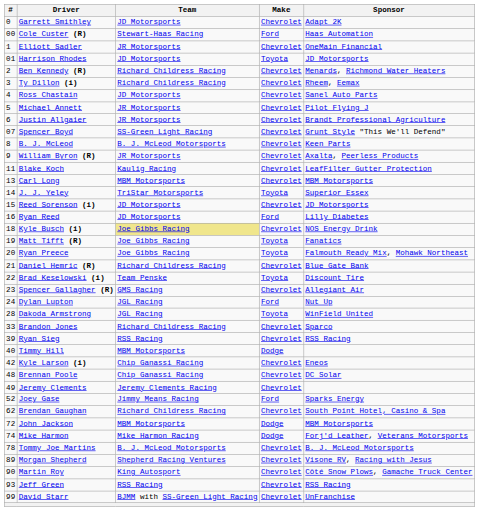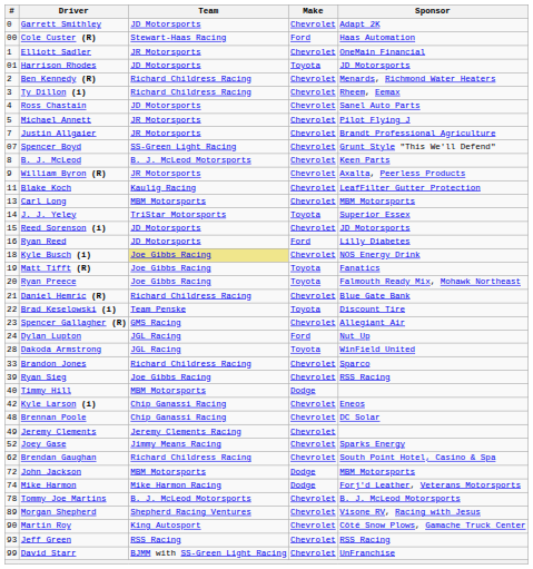 <table class="wikitable" style="font-size:95%">
 <tr>
 <th>#</th>
 <th>Driver</th>
 <th>Team</th>
 <th>Make</th>
 <th>Sponsor</th>
 </tr>
 <tr>
 <td>0</td>
 <td><a href='#'>Garrett Smithley</a></td>
 <td><a href='#'>JD Motorsports</a></td>
 <td><a href='#'>Chevrolet</a></td>
 <td><a href='#'>Adapt 2K</a></td>
 </tr>
 <tr>
 <td>00</td>
 <td><a href='#'>Cole Custer</a> <strong>(R)</strong></td>
 <td><a href='#'>Stewart-Haas Racing</a></td>
 <td><a href='#'>Ford</a></td>
 <td><a href='#'>Haas Automation</a></td>
 </tr>
 <tr>
 <td>1</td>
 <td><a href='#'>Elliott Sadler</a></td>
 <td><a href='#'>JR Motorsports</a></td>
 <td><a href='#'>Chevrolet</a></td>
 <td><a href='#'>OneMain Financial</a></td>
 </tr>
 <tr>
 <td>01</td>
 <td><a href='#'>Harrison Rhodes</a></td>
 <td><a href='#'>JD Motorsports</a></td>
 <td><a href='#'>Toyota</a></td>
 <td><a href='#'>JD Motorsports</a></td>
 </tr>
 <tr>
 <td>2</td>
 <td><a href='#'>Ben Kennedy</a> <strong>(R)</strong></td>
 <td><a href='#'>Richard Childress Racing</a></td>
 <td><a href='#'>Chevrolet</a></td>
 <td><a href='#'>Menards</a>, <a href='#'>Richmond Water Heaters</a></td>
 </tr>
 <tr>
 <td>3</td>
 <td><a href='#'>Ty Dillon</a> <strong>(i)</strong></td>
 <td><a href='#'>Richard Childress Racing</a></td>
 <td><a href='#'>Chevrolet</a></td>
 <td><a href='#'>Rheem</a>, <a href='#'>Eemax</a></td>
 </tr>
 <tr>
 <td>4</td>
 <td><a href='#'>Ross Chastain</a></td>
 <td><a href='#'>JD Motorsports</a></td>
 <td><a href='#'>Chevrolet</a></td>
 <td><a href='#'>Sanel Auto Parts</a></td>
 </tr>
 <tr>
 <td>5</td>
 <td><a href='#'>Michael Annett</a></td>
 <td><a href='#'>JR Motorsports</a></td>
 <td><a href='#'>Chevrolet</a></td>
 <td><a href='#'>Pilot Flying J</a></td>
 </tr>
 <tr>
-<td>6</td>
+<td>7</td>
 <td><a href='#'>Justin Allgaier</a></td>
 <td><a href='#'>JR Motorsports</a></td>
 <td><a href='#'>Chevrolet</a></td>
 <td><a href='#'>Brandt Professional Agriculture</a></td>
 </tr>
 <tr>
 <td>07</td>
 <td><a href='#'>Spencer Boyd</a></td>
 <td><a href='#'>SS-Green Light Racing</a></td>
 <td><a href='#'>Chevrolet</a></td>
 <td><a href='#'>Grunt Style</a> "This We'll Defend"</td>
 </tr>
 <tr>
 <td>8</td>
 <td><a href='#'>B. J. McLeod</a></td>
 <td><a href='#'>B. J. McLeod Motorsports</a></td>
 <td><a href='#'>Chevrolet</a></td>
 <td><a href='#'>Keen Parts</a></td>
 </tr>
 <tr>
 <td>9</td>
 <td><a href='#'>William Byron</a> <strong>(R)</strong></td>
 <td><a href='#'>JR Motorsports</a></td>
 <td><a href='#'>Chevrolet</a></td>
 <td><a href='#'>Axalta</a>, <a href='#'>Peerless Products</a></td>
 </tr>
 <tr>
 <td>11</td>
 <td><a href='#'>Blake Koch</a></td>
 <td><a href='#'>Kaulig Racing</a></td>
 <td><a href='#'>Chevrolet</a></td>
 <td><a href='#'>LeafFilter Gutter Protection</a></td>
 </tr>
 <tr>
 <td>13</td>
 <td><a href='#'>Carl Long</a></td>
 <td><a href='#'>MBM Motorsports</a></td>
 <td><a href='#'>Chevrolet</a></td>
 <td><a href='#'>MBM Motorsports</a></td>
 </tr>
 <tr>
 <td>14</td>
 <td><a href='#'>J. J. Yeley</a></td>
 <td><a href='#'>TriStar Motorsports</a></td>
 <td><a href='#'>Toyota</a></td>
 <td><a href='#'>Superior Essex</a></td>
 </tr>
 <tr>
 <td>15</td>
 <td><a href='#'>Reed Sorenson</a> <strong>(i)</strong></td>
 <td><a href='#'>JD Motorsports</a></td>
 <td><a href='#'>Chevrolet</a></td>
 <td><a href='#'>JD Motorsports</a></td>
 </tr>
 <tr>
 <td>16</td>
 <td><a href='#'>Ryan Reed</a></td>
 <td><a href='#'>JD Motorsports</a></td>
 <td><a href='#'>Ford</a></td>
 <td><a href='#'>Lilly Diabetes</a></td>
 </tr>
 <tr>
 <td>18</td>
 <td><a href='#'>Kyle Busch</a> <strong>(i)</strong></td>
 <td style="background: khaki;"><a href='#'>Joe Gibbs Racing</a></td>
 <td><a href='#'>Chevrolet</a></td>
 <td><a href='#'>NOS Energy Drink</a></td>
 </tr>
 <tr>
 <td>19</td>
 <td><a href='#'>Matt Tifft</a> <strong>(R)</strong></td>
 <td><a href='#'>Joe Gibbs Racing</a></td>
 <td><a href='#'>Toyota</a></td>
 <td><a href='#'>Fanatics</a></td>
 </tr>
 <tr>
 <td>20</td>
 <td><a href='#'>Ryan Preece</a></td>
 <td><a href='#'>Joe Gibbs Racing</a></td>
 <td><a href='#'>Toyota</a></td>
 <td><a href='#'>Falmouth Ready Mix</a>, <a href='#'>Mohawk Northeast</a></td>
 </tr>
 <tr>
 <td>21</td>
 <td><a href='#'>Daniel Hemric</a> <strong>(R)</strong></td>
 <td><a href='#'>Richard Childress Racing</a></td>
 <td><a href='#'>Chevrolet</a></td>
 <td><a href='#'>Blue Gate Bank</a></td>
 </tr>
 <tr>
 <td>22</td>
 <td><a href='#'>Brad Keselowski</a> <strong>(i)</strong></td>
 <td><a href='#'>Team Penske</a></td>
 <td><a href='#'>Toyota</a></td>
 <td><a href='#'>Discount Tire</a></td>
 </tr>
 <tr>
 <td>23</td>
 <td><a href='#'>Spencer Gallagher</a> <strong>(R)</strong></td>
 <td><a href='#'>GMS Racing</a></td>
 <td><a href='#'>Chevrolet</a></td>
 <td><a href='#'>Allegiant Air</a></td>
 </tr>
 <tr>
 <td>24</td>
 <td><a href='#'>Dylan Lupton</a></td>
 <td><a href='#'>JGL Racing</a></td>
 <td><a href='#'>Ford</a></td>
 <td><a href='#'>Nut Up</a></td>
 </tr>
 <tr>
 <td>28</td>
 <td><a href='#'>Dakoda Armstrong</a></td>
 <td><a href='#'>JGL Racing</a></td>
 <td><a href='#'>Toyota</a></td>
 <td><a href='#'>WinField United</a></td>
 </tr>
 <tr>
 <td>33</td>
 <td><a href='#'>Brandon Jones</a></td>
 <td><a href='#'>Richard Childress Racing</a></td>
 <td><a href='#'>Chevrolet</a></td>
 <td><a href='#'>Sparco</a></td>
 </tr>
 <tr>
 <td>39</td>
 <td><a href='#'>Ryan Sieg</a></td>
-<td><a href='#'>RSS Racing</a></td>
+<td><a href='#'>Joe Gibbs Racing</a></td>
 <td><a href='#'>Chevrolet</a></td>
 <td><a href='#'>RSS Racing</a></td>
 </tr>
 <tr>
 <td>40</td>
 <td><a href='#'>Timmy Hill</a></td>
 <td><a href='#'>MBM Motorsports</a></td>
 <td><a href='#'>Dodge</a></td>
 <td></td>
 </tr>
 <tr>
 <td>42</td>
 <td><a href='#'>Kyle Larson</a> <strong>(i)</strong></td>
 <td><a href='#'>Chip Ganassi Racing</a></td>
 <td><a href='#'>Chevrolet</a></td>
 <td><a href='#'>Eneos</a></td>
 </tr>
 <tr>
 <td>48</td>
 <td><a href='#'>Brennan Poole</a></td>
 <td><a href='#'>Chip Ganassi Racing</a></td>
 <td><a href='#'>Chevrolet</a></td>
 <td><a href='#'>DC Solar</a></td>
 </tr>
 <tr>
 <td>49</td>
 <td><a href='#'>Jeremy Clements</a></td>
 <td><a href='#'>Jeremy Clements Racing</a></td>
 <td><a href='#'>Chevrolet</a></td>
 <td></td>
 </tr>
 <tr>
 <td>52</td>
 <td><a href='#'>Joey Gase</a></td>
 <td><a href='#'>Jimmy Means Racing</a></td>
-<td><a href='#'>Ford</a></td>
+<td><a href='#'>Chevrolet</a></td>
 <td><a href='#'>Sparks Energy</a></td>
 </tr>
 <tr>
 <td>62</td>
 <td><a href='#'>Brendan Gaughan</a></td>
 <td><a href='#'>Richard Childress Racing</a></td>
 <td><a href='#'>Chevrolet</a></td>
 <td><a href='#'>South Point Hotel, Casino & Spa</a></td>
 </tr>
 <tr>
 <td>72</td>
 <td><a href='#'>John Jackson</a></td>
 <td><a href='#'>MBM Motorsports</a></td>
 <td><a href='#'>Dodge</a></td>
 <td><a href='#'>MBM Motorsports</a></td>
 </tr>
 <tr>
 <td>74</td>
 <td><a href='#'>Mike Harmon</a></td>
 <td><a href='#'>Mike Harmon Racing</a></td>
 <td><a href='#'>Dodge</a></td>
 <td><a href='#'>Forj'd Leather</a>, <a href='#'>Veterans Motorsports</a></td>
 </tr>
 <tr>
 <td>78</td>
 <td><a href='#'>Tommy Joe Martins</a></td>
 <td><a href='#'>B. J. McLeod Motorsports</a></td>
 <td><a href='#'>Chevrolet</a></td>
 <td><a href='#'>B. J. McLeod Motorsports</a></td>
 </tr>
 <tr>
 <td>89</td>
 <td><a href='#'>Morgan Shepherd</a></td>
 <td><a href='#'>Shepherd Racing Ventures</a></td>
 <td><a href='#'>Chevrolet</a></td>
 <td><a href='#'>Visone RV</a>, <a href='#'>Racing with Jesus</a></td>
 </tr>
 <tr>
 <td>90</td>
 <td><a href='#'>Martin Roy</a></td>
 <td><a href='#'>King Autosport</a></td>
 <td><a href='#'>Chevrolet</a></td>
 <td><a href='#'>Côté Snow Plows</a>, <a href='#'>Gamache Truck Center</a></td>
 </tr>
 <tr>
 <td>93</td>
 <td><a href='#'>Jeff Green</a></td>
 <td><a href='#'>RSS Racing</a></td>
 <td><a href='#'>Chevrolet</a></td>
 <td><a href='#'>RSS Racing</a></td>
 </tr>
 <tr>
 <td>99</td>
 <td><a href='#'>David Starr</a></td>
 <td><a href='#'>BJMM</a> with <a href='#'>SS-Green Light Racing</a></td>
 <td><a href='#'>Chevrolet</a></td>
 <td><a href='#'>UnFranchise</a></td>
 </tr>
 <tr>
 <th colspan="5"></th>
 </tr>
 </table>
